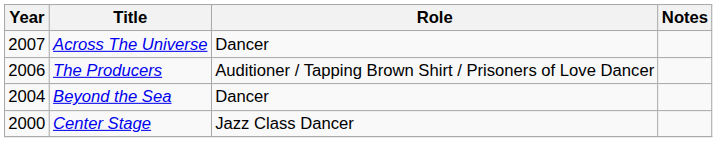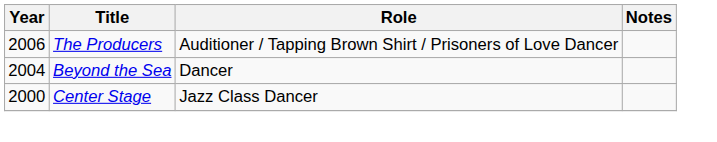 <table class="wikitable sortable">
 <tr>
 <th>Year</th>
 <th>Title</th>
 <th>Role</th>
 <th>Notes</th>
-</tr>
-<tr>
-<td>2007</td>
-<td><em><a href='#'>Across The Universe</a></em></td>
-<td>Dancer</td>
-<td></td>
 </tr>
 <tr>
 <td>2006</td>
 <td><em><a href='#'>The Producers</a></em></td>
 <td>Auditioner / Tapping Brown Shirt / Prisoners of Love Dancer</td>
 <td></td>
 </tr>
 <tr>
 <td>2004</td>
 <td><em><a href='#'>Beyond the Sea</a></em></td>
 <td>Dancer</td>
 <td></td>
 </tr>
 <tr>
 <td>2000</td>
 <td><em><a href='#'>Center Stage</a></em></td>
 <td>Jazz Class Dancer</td>
 <td></td>
 </tr>
 <tr>
 </tr>
 </table>
